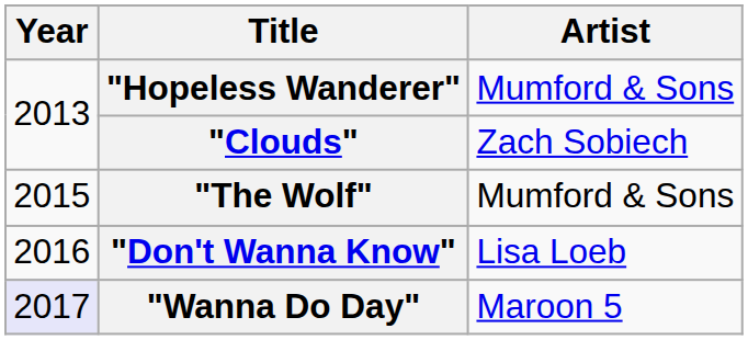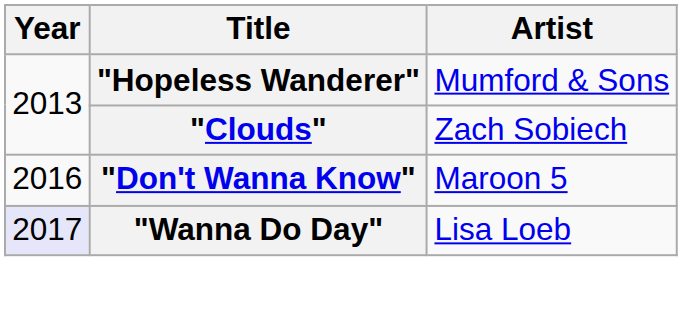 <table class="wikitable sortable plainrowheaders">
 <tr>
 <th scope="col">Year</th>
 <th scope="col">Title</th>
 <th scope="col">Artist</th>
 </tr>
 <tr>
 <td rowspan="2">2013</td>
 <th scope="row">"Hopeless Wanderer"</th>
 <td><a href='#'>Mumford & Sons</a></td>
 </tr>
 <tr>
 <th scope="row">"<a href='#'>Clouds</a>" </th>
 <td><a href='#'>Zach Sobiech</a></td>
 </tr>
 <tr>
-<td>2015</td>
-<th scope="row">"The Wolf"</th>
-<td>Mumford & Sons</td>
-</tr>
-<tr>
 <td>2016</td>
 <th scope="row">"<a href='#'>Don't Wanna Know</a>"</th>
-<td><a href='#'>Lisa Loeb</a></td>
+<td><a href='#'>Maroon 5</a></td>
 </tr>
 <tr>
 <td style="background: lavender;">2017</td>
 <th scope="row">"Wanna Do Day"</th>
-<td><a href='#'>Maroon 5</a></td>
+<td><a href='#'>Lisa Loeb</a></td>
 </tr>
 </table>
